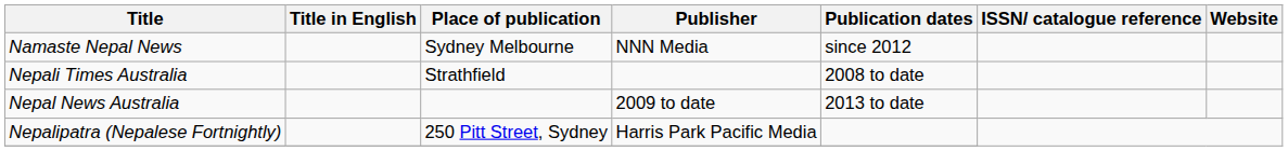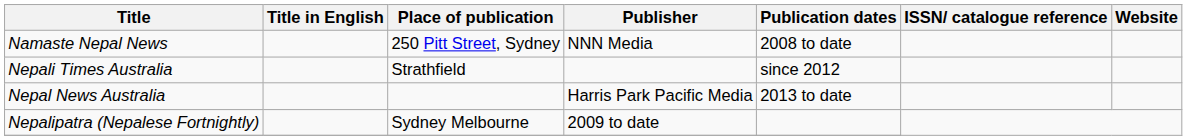 <table class="wikitable sortable">
 <tr>
 <th>Title</th>
 <th>Title in English</th>
 <th>Place of publication</th>
 <th>Publisher</th>
 <th>Publication dates</th>
 <th>ISSN/ catalogue reference</th>
 <th>Website</th>
 </tr>
 <tr>
 <td><em>Namaste Nepal News</em></td>
 <td></td>
-<td>Sydney Melbourne</td>
+<td>250 <a href='#'>Pitt Street</a>, Sydney</td>
 <td>NNN Media</td>
-<td>since 2012</td>
+<td>2008 to date</td>
 <td></td>
 <td></td>
 </tr>
 <tr>
 <td><em>Nepali Times Australia</em></td>
 <td></td>
 <td>Strathfield</td>
 <td></td>
-<td>2008 to date</td>
+<td>since 2012</td>
 <td></td>
 <td></td>
 </tr>
 <tr>
 <td><em> Nepal News Australia</em></td>
 <td></td>
 <td></td>
-<td>2009 to date</td>
+<td>Harris Park Pacific Media</td>
 <td>2013 to date</td>
 <td></td>
 <td></td>
 </tr>
 <tr>
 <td><em>Nepalipatra (Nepalese Fortnightly)</em></td>
 <td></td>
-<td>250 <a href='#'>Pitt Street</a>, Sydney</td>
-<td>Harris Park Pacific Media</td>
+<td>Sydney Melbourne</td>
+<td>2009 to date</td>
 <td></td>
 </tr>
 <tr>
 </tr>
 </table>
